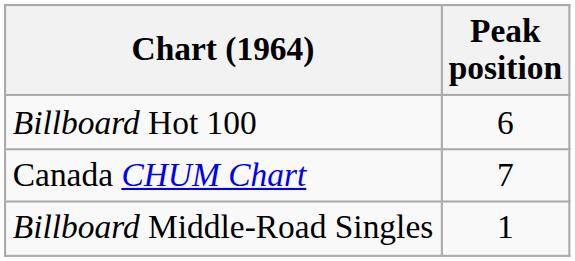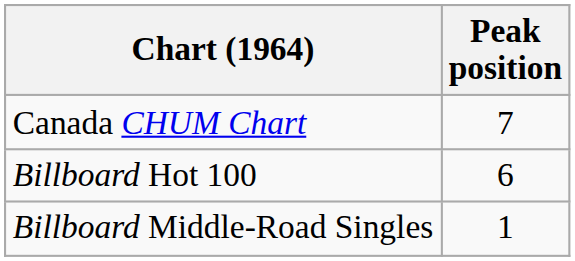 <table class="wikitable">
 <tr>
 <th>Chart (1964)</th>
 <th>Peak<br>position</th>
 </tr>
 <tr>
+<td>Canada <em><a href='#'>CHUM Chart</a></em></td>
+<td align=center>7</td>
+</tr>
+<tr>
 <td><em>Billboard</em> Hot 100</td>
 <td align=center>6</td>
-</tr>
-<tr>
-<td>Canada <em><a href='#'>CHUM Chart</a></em></td>
-<td align=center>7</td>
 </tr>
 <tr>
 <td><em>Billboard</em> Middle-Road Singles</td>
 <td align=center>1</td>
 </tr>
 </table>
